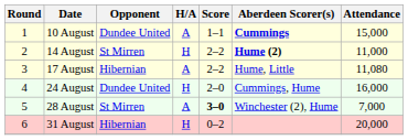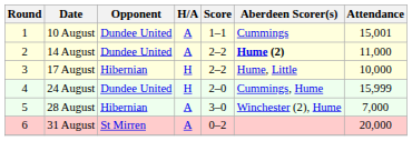 <table class="wikitable" style="text-align:center">
 <tr>
 <th>Round</th>
 <th>Date</th>
 <th>Opponent</th>
 <th>H/A</th>
 <th>Score</th>
 <th>Aberdeen Scorer(s)</th>
 <th>Attendance</th>
 </tr>
 <tr bgcolor=#FFFFDD>
 <td>1</td>
 <td align=left>10 August</td>
 <td align=left><a href='#'>Dundee United</a></td>
 <td><a href='#'>A</a></td>
 <td>1–1</td>
-<td align=left><strong><a href='#'>Cummings</a></strong></td>
-<td>15,000</td>
+<td align=left><a href='#'>Cummings</a></td>
+<td>15,001</td>
 </tr>
 <tr bgcolor=#FFFFDD>
 <td>2</td>
 <td align=left>14 August</td>
-<td align=left><a href='#'>St Mirren</a></td>
-<td><a href='#'>H</a></td>
+<td align=left><a href='#'>Dundee United</a></td>
+<td><a href='#'>A</a></td>
 <td>2–2</td>
 <td align=left><strong><a href='#'>Hume</a> (2)</strong></td>
 <td>11,000</td>
 </tr>
 <tr bgcolor=#FFFFDD>
 <td>3</td>
 <td align=left>17 August</td>
 <td align=left><a href='#'>Hibernian</a></td>
-<td><a href='#'>A</a></td>
+<td><a href='#'>H</a></td>
 <td>2–2</td>
 <td align=left><a href='#'>Hume</a>, <a href='#'>Little</a></td>
-<td>11,080</td>
+<td>10,000</td>
 </tr>
 <tr bgcolor=#EEFFEE>
 <td>4</td>
 <td align=left>24 August</td>
 <td align=left><a href='#'>Dundee United</a></td>
 <td><a href='#'>H</a></td>
 <td>2–0</td>
 <td align=left><a href='#'>Cummings</a>, <a href='#'>Hume</a></td>
-<td>16,000</td>
+<td>15,999</td>
 </tr>
 <tr bgcolor=#EEFFEE>
 <td>5</td>
 <td align=left>28 August</td>
-<td align=left><a href='#'>St Mirren</a></td>
+<td align=left><a href='#'>Hibernian</a></td>
 <td><a href='#'>A</a></td>
-<td><strong>3–0</strong></td>
+<td>3–0</td>
 <td align=left><a href='#'>Winchester</a> (2), <a href='#'>Hume</a></td>
 <td>7,000</td>
 </tr>
 <tr bgcolor=#FFCCCC>
 <td>6</td>
 <td align=left>31 August</td>
-<td align=left><a href='#'>Hibernian</a></td>
-<td><a href='#'>H</a></td>
+<td align=left><a href='#'>St Mirren</a></td>
+<td><a href='#'>A</a></td>
 <td>0–2</td>
 <td align=left></td>
 <td>20,000</td>
 </tr>
 <tr>
 </tr>
 </table>
